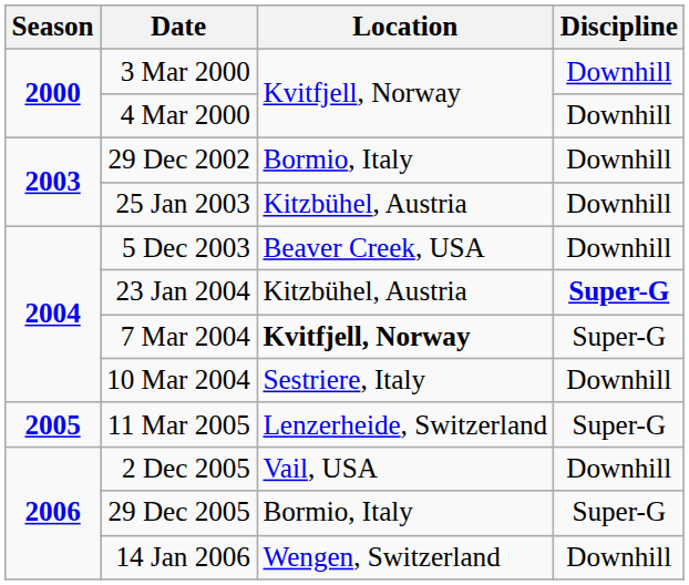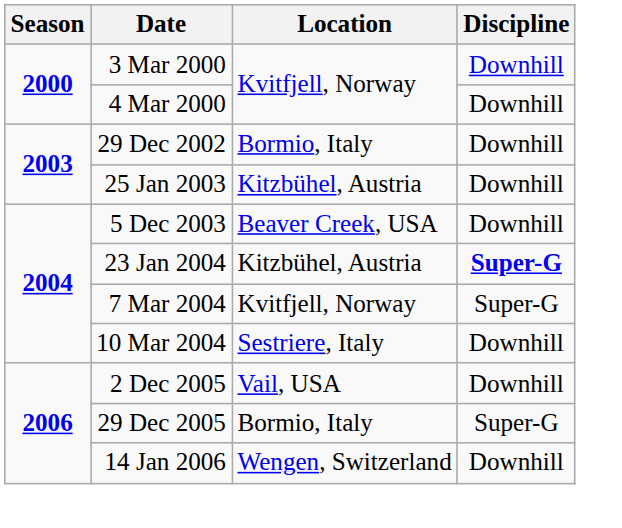 <table class="wikitable">
 <tr>
 <th>Season</th>
 <th>Date</th>
 <th>Location</th>
 <th>Discipline</th>
 </tr>
 <tr>
 <td align=center rowspan=2><strong><a href='#'>2000</a></strong></td>
 <td align=right>3 Mar 2000</td>
 <td rowspan=2><a href='#'>Kvitfjell</a>, Norway</td>
 <td align=center><a href='#'>Downhill</a></td>
 </tr>
 <tr>
 <td align=right>4 Mar 2000</td>
 <td align=center>Downhill</td>
 </tr>
 <tr>
 <td align=center rowspan=2><strong><a href='#'>2003</a></strong></td>
 <td align=right>29 Dec 2002</td>
 <td><a href='#'>Bormio</a>, Italy</td>
 <td align=center>Downhill</td>
 </tr>
 <tr>
 <td align=right>25 Jan 2003</td>
 <td><a href='#'>Kitzbühel</a>, Austria</td>
 <td align=center>Downhill</td>
 </tr>
 <tr>
 <td align=center rowspan=4><strong><a href='#'>2004</a> </strong></td>
 <td align=right>5 Dec 2003</td>
 <td><a href='#'>Beaver Creek</a>, USA</td>
 <td align=center>Downhill</td>
 </tr>
 <tr>
 <td align=right>23 Jan 2004</td>
 <td>Kitzbühel, Austria</td>
 <td align=center><strong><a href='#'>Super-G</a></strong></td>
 </tr>
 <tr>
 <td align=right>7 Mar 2004</td>
-<td><strong>Kvitfjell, Norway</strong></td>
+<td>Kvitfjell, Norway</td>
 <td align=center>Super-G</td>
 </tr>
 <tr>
 <td align=right>10 Mar 2004</td>
 <td><a href='#'>Sestriere</a>, Italy</td>
 <td align=center>Downhill</td>
-</tr>
-<tr>
-<td align=center><strong><a href='#'>2005</a></strong></td>
-<td align=right>11 Mar 2005</td>
-<td><a href='#'>Lenzerheide</a>, Switzerland</td>
-<td align=center>Super-G</td>
 </tr>
 <tr>
 <td align=center rowspan=3><strong><a href='#'>2006</a></strong></td>
 <td align=right>2 Dec 2005</td>
 <td><a href='#'>Vail</a>, USA</td>
 <td align=center>Downhill</td>
 </tr>
 <tr>
 <td align=right>29 Dec 2005</td>
 <td>Bormio, Italy</td>
 <td align=center>Super-G</td>
 </tr>
 <tr>
 <td align=right>14 Jan 2006</td>
 <td><a href='#'>Wengen</a>, Switzerland</td>
 <td align=center>Downhill</td>
 </tr>
 </table>
